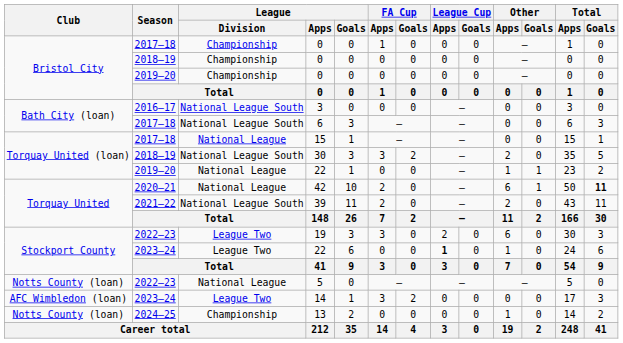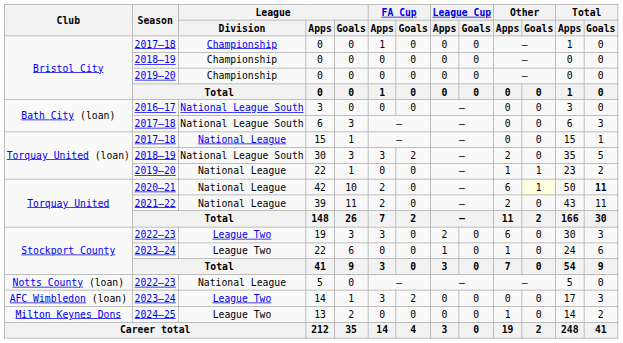 <table class=wikitable style="text-align: center">
 <tr>
 <th rowspan=2>Club</th>
 <th rowspan=2>Season</th>
 <th colspan=3>League</th>
 <th colspan=2><a href='#'>FA Cup</a></th>
 <th colspan=2><a href='#'>League Cup</a></th>
 <th colspan=2>Other</th>
 <th colspan=2>Total</th>
 </tr>
 <tr>
 <th>Division</th>
 <th>Apps</th>
 <th>Goals</th>
 <th>Apps</th>
 <th>Goals</th>
 <th>Apps</th>
 <th>Goals</th>
 <th>Apps</th>
 <th>Goals</th>
 <th>Apps</th>
 <th>Goals</th>
 </tr>
 <tr>
 <td rowspan=4><a href='#'>Bristol City</a></td>
 <td><a href='#'>2017–18</a></td>
 <td><a href='#'>Championship</a></td>
 <td>0</td>
 <td>0</td>
 <td>1</td>
 <td>0</td>
 <td>0</td>
 <td>0</td>
 <td colspan=2>—</td>
 <td>1</td>
 <td>0</td>
 </tr>
 <tr>
 <td><a href='#'>2018–19</a></td>
 <td>Championship</td>
 <td>0</td>
 <td>0</td>
 <td>0</td>
 <td>0</td>
 <td>0</td>
 <td>0</td>
 <td colspan=2>—</td>
 <td>0</td>
 <td>0</td>
 </tr>
 <tr>
 <td><a href='#'>2019–20</a></td>
 <td>Championship</td>
 <td>0</td>
 <td>0</td>
 <td>0</td>
 <td>0</td>
 <td>0</td>
 <td>0</td>
 <td colspan=2>—</td>
 <td>0</td>
 <td>0</td>
 </tr>
 <tr>
 <th colspan=2>Total</th>
 <th>0</th>
 <th>0</th>
 <th>1</th>
 <th>0</th>
 <th>0</th>
 <th>0</th>
 <th>0</th>
 <th>0</th>
 <th>1</th>
 <th>0</th>
 </tr>
 <tr>
 <td rowspan="2"><a href='#'>Bath City</a> (loan)</td>
 <td><a href='#'>2016–17</a></td>
 <td><a href='#'>National League South</a></td>
 <td>3</td>
 <td>0</td>
 <td>0</td>
 <td>0</td>
 <td colspan=2>—</td>
 <td>0</td>
 <td>0</td>
 <td>3</td>
 <td>0</td>
 </tr>
 <tr>
 <td><a href='#'>2017–18</a></td>
 <td>National League South</td>
 <td>6</td>
 <td>3</td>
 <td colspan=2>—</td>
 <td colspan=2>—</td>
 <td>0</td>
 <td>0</td>
 <td>6</td>
 <td>3</td>
 </tr>
 <tr>
 <td rowspan="3"><a href='#'>Torquay United</a> (loan)</td>
 <td><a href='#'>2017–18</a></td>
 <td><a href='#'>National League</a></td>
 <td>15</td>
 <td>1</td>
 <td colspan=2>—</td>
 <td colspan=2>—</td>
 <td>0</td>
 <td>0</td>
 <td>15</td>
 <td>1</td>
 </tr>
 <tr>
 <td><a href='#'>2018–19</a></td>
 <td>National League South</td>
 <td>30</td>
 <td>3</td>
 <td>3</td>
 <td>2</td>
 <td colspan=2>—</td>
 <td>2</td>
 <td>0</td>
 <td>35</td>
 <td>5</td>
 </tr>
 <tr>
 <td><a href='#'>2019–20</a></td>
 <td>National League</td>
 <td>22</td>
 <td>1</td>
 <td>0</td>
 <td>0</td>
 <td colspan=2>—</td>
 <td>1</td>
 <td>1</td>
 <td>23</td>
 <td>2</td>
 </tr>
 <tr>
 <td rowspan=3><a href='#'>Torquay United</a></td>
 <td><a href='#'>2020–21</a></td>
 <td>National League</td>
 <td>42</td>
 <td>10</td>
 <td>2</td>
 <td>0</td>
 <td colspan=2>—</td>
 <td>6</td>
-<td>1</td>
+<td style="background: lightyellow;">1</td>
 <td>50</td>
 <td><strong>11</strong></td>
 </tr>
 <tr>
 <td><a href='#'>2021–22</a></td>
-<td>National League South</td>
+<td>National League</td>
 <td>39</td>
 <td>11</td>
 <td>2</td>
 <td>0</td>
 <td colspan=2>—</td>
 <td>2</td>
 <td>0</td>
 <td>43</td>
 <td>11</td>
 </tr>
 <tr>
 <th colspan=2>Total</th>
 <th>148</th>
 <th>26</th>
 <th>7</th>
 <th>2</th>
 <th colspan="2">—</th>
 <th>11</th>
 <th>2</th>
 <th>166</th>
 <th>30</th>
 </tr>
 <tr>
 <td rowspan=3><a href='#'>Stockport County</a></td>
 <td><a href='#'>2022–23</a></td>
 <td><a href='#'>League Two</a></td>
 <td>19</td>
 <td>3</td>
 <td>3</td>
 <td>0</td>
 <td>2</td>
 <td>0</td>
 <td>6</td>
 <td>0</td>
 <td>30</td>
 <td>3</td>
 </tr>
 <tr>
 <td><a href='#'>2023–24</a></td>
 <td>League Two</td>
 <td>22</td>
 <td>6</td>
 <td>0</td>
 <td>0</td>
-<td><strong>1</strong></td>
+<td>1</td>
 <td>0</td>
 <td>1</td>
 <td>0</td>
 <td>24</td>
 <td>6</td>
 </tr>
 <tr>
 <th colspan=2>Total</th>
 <th>41</th>
 <th>9</th>
 <th>3</th>
 <th>0</th>
 <th>3</th>
 <th>0</th>
 <th>7</th>
 <th>0</th>
 <th>54</th>
 <th>9</th>
 </tr>
 <tr>
 <td><a href='#'>Notts County</a> (loan)</td>
 <td><a href='#'>2022–23</a></td>
 <td>National League</td>
 <td>5</td>
 <td>0</td>
 <td colspan=2>—</td>
 <td colspan=2>—</td>
 <td colspan=2>—</td>
 <td>5</td>
 <td>0</td>
 </tr>
 <tr>
 <td><a href='#'>AFC Wimbledon</a> (loan)</td>
 <td><a href='#'>2023–24</a></td>
 <td><a href='#'>League Two</a></td>
 <td>14</td>
 <td>1</td>
 <td>3</td>
 <td>2</td>
 <td>0</td>
 <td>0</td>
 <td>0</td>
 <td>0</td>
 <td>17</td>
 <td>3</td>
 </tr>
 <tr>
-<td><a href='#'>Notts County</a> (loan)</td>
+<td><a href='#'>Milton Keynes Dons</a></td>
 <td><a href='#'>2024–25</a></td>
-<td>Championship</td>
+<td>League Two</td>
 <td>13</td>
 <td>2</td>
 <td>0</td>
 <td>0</td>
 <td>0</td>
 <td>0</td>
 <td>1</td>
 <td>0</td>
 <td>14</td>
 <td>2</td>
 </tr>
 <tr>
 <th colspan="3">Career total</th>
 <th>212</th>
 <th>35</th>
 <th>14</th>
 <th>4</th>
 <th>3</th>
 <th>0</th>
 <th>19</th>
 <th>2</th>
 <th>248</th>
 <th>41</th>
 </tr>
 </table>
